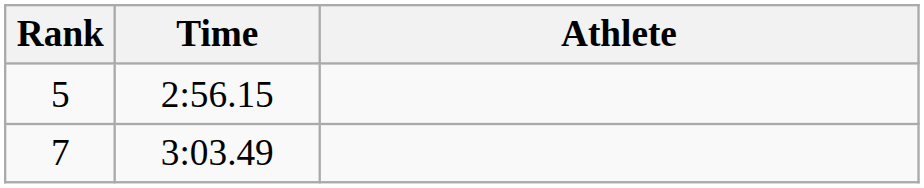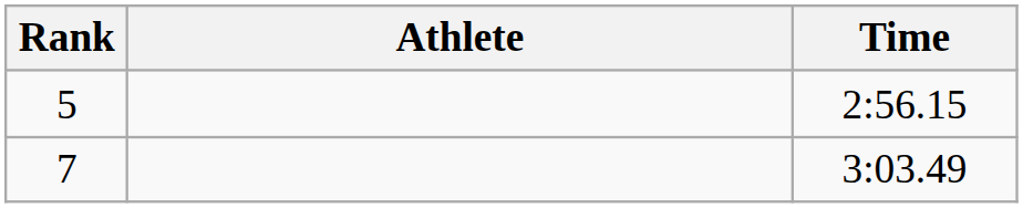 <table class=wikitable style="text-align:center">
 <tr>
 <th width=40>Rank</th>
+<th width=250>Athlete</th>
 <th width=80>Time</th>
-<th width=250>Athlete</th>
 </tr>
 <tr>
 <td>5</td>
+<td align=left></td>
 <td>2:56.15</td>
-<td align=left></td>
 </tr>
 <tr>
 <td>7</td>
+<td align=left></td>
 <td>3:03.49</td>
-<td align=left></td>
 </tr>
 </table>
